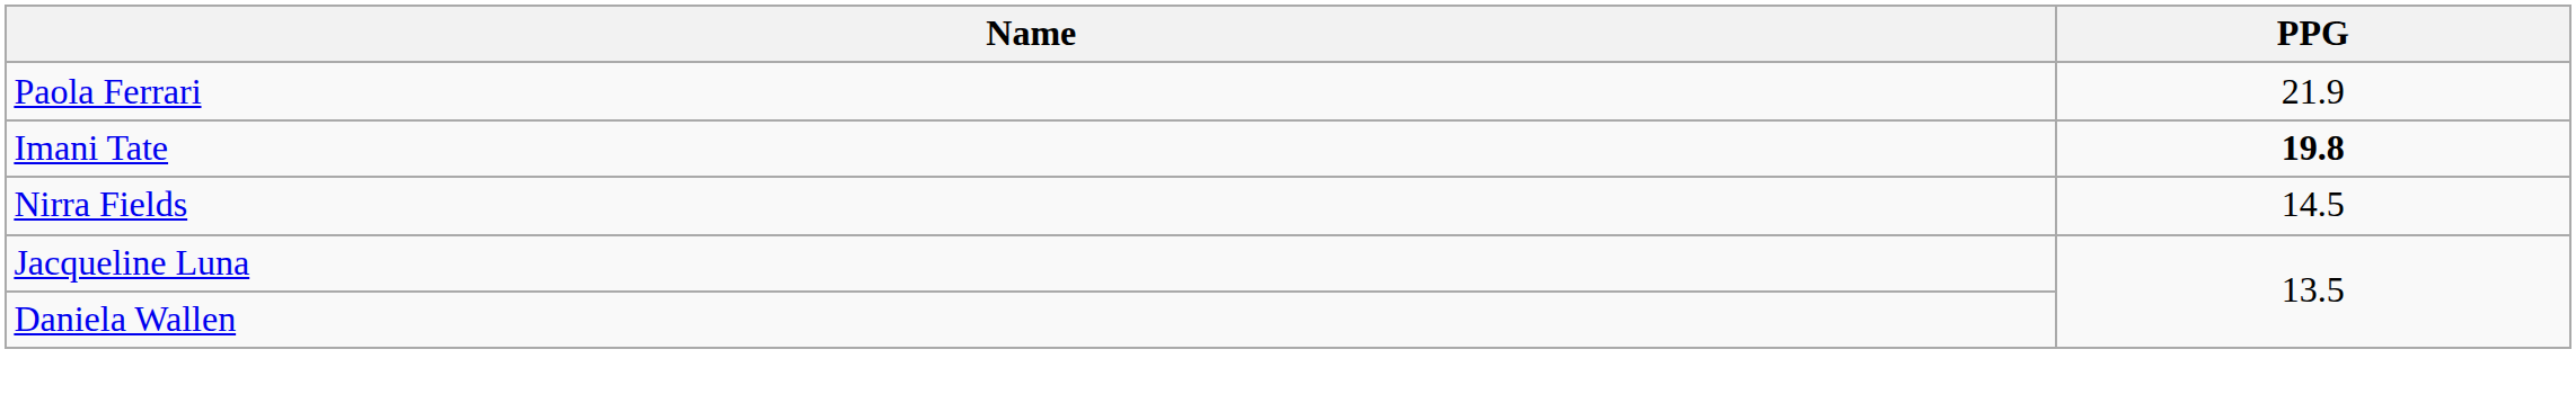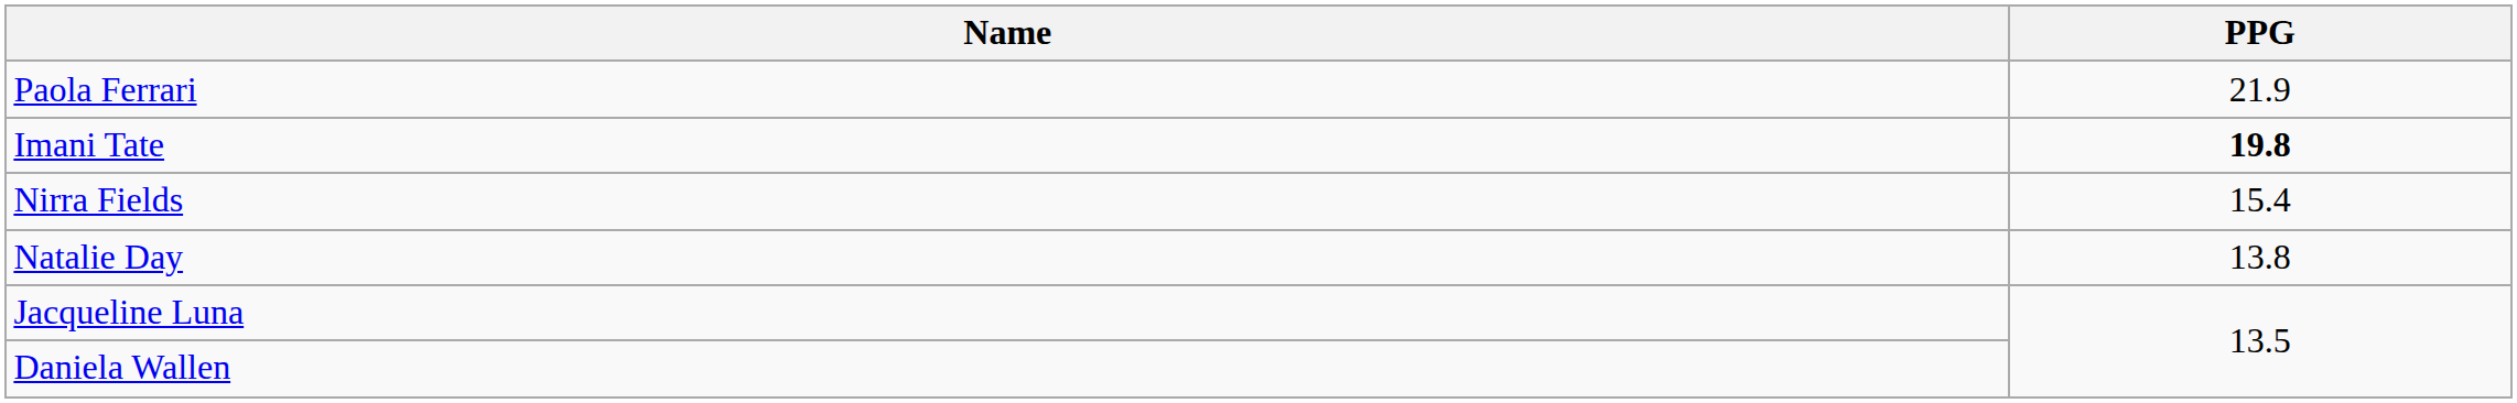 <table class=wikitable width="90%">
 <tr>
 <th width="80%">Name</th>
 <th width="20%">PPG</th>
 </tr>
 <tr>
 <td> <a href='#'>Paola Ferrari</a></td>
 <td align=center>21.9</td>
 </tr>
 <tr>
 <td> <a href='#'>Imani Tate</a></td>
 <td align=center><strong>19.8</strong></td>
 </tr>
 <tr>
 <td> <a href='#'>Nirra Fields</a></td>
-<td align=center>14.5</td>
+<td align=center>15.4</td>
+</tr>
+<tr>
+<td> <a href='#'>Natalie Day</a></td>
+<td align=center>13.8</td>
 </tr>
 <tr>
 <td> <a href='#'>Jacqueline Luna</a></td>
 <td align=center rowspan=2>13.5</td>
 </tr>
 <tr>
 <td> <a href='#'>Daniela Wallen</a></td>
 </tr>
 </table>
